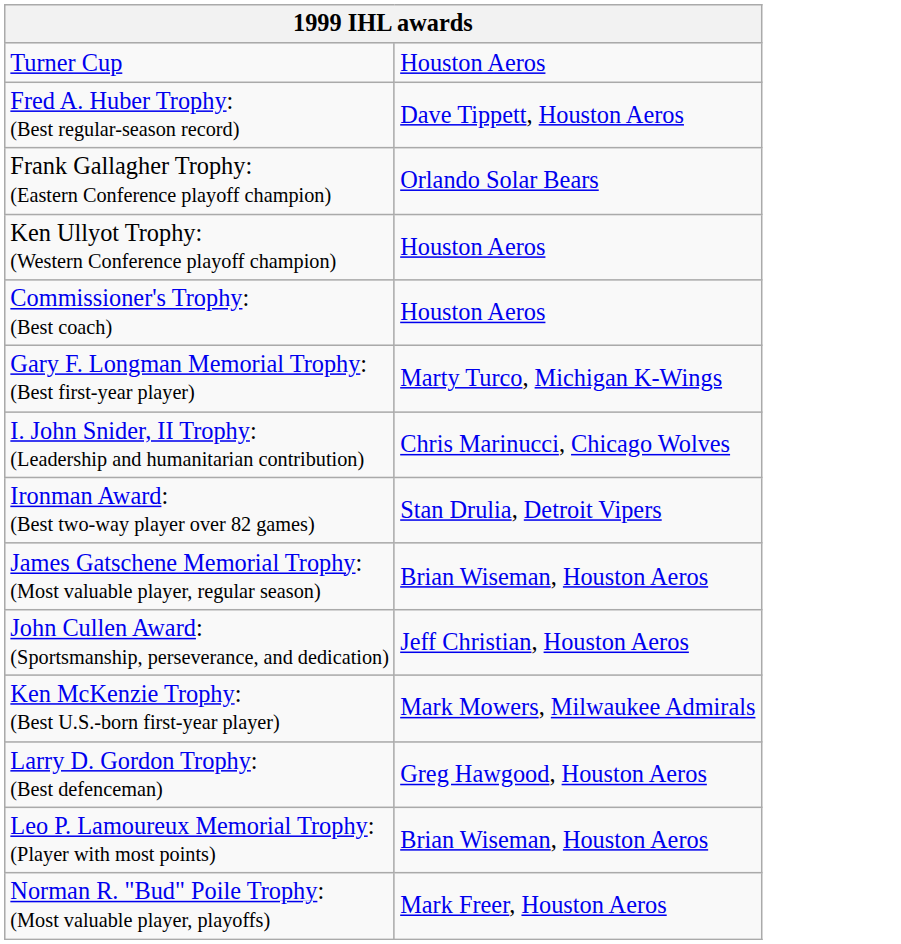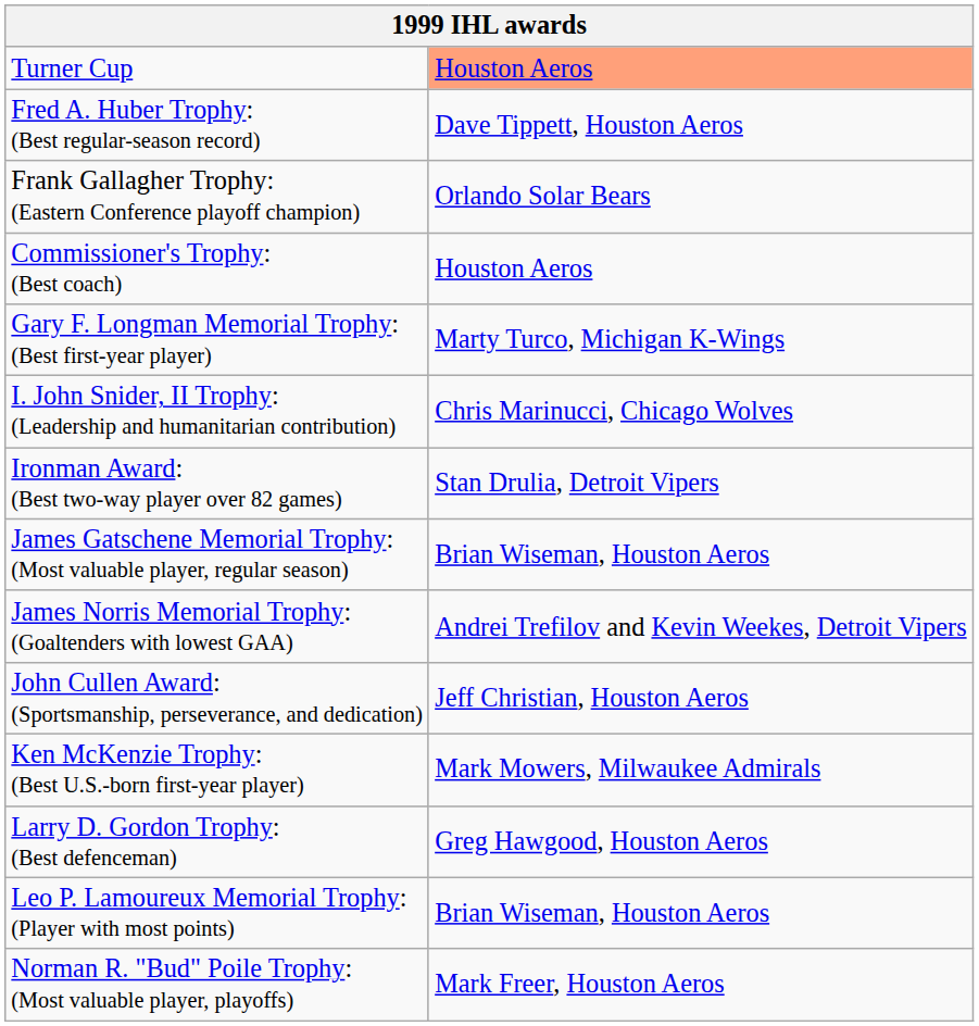 <table class="wikitable">
 <tr>
 <th bgcolor="#DDDDDD" colspan="2">1999 IHL awards</th>
 </tr>
 <tr>
 <td><a href='#'>Turner Cup</a></td>
-<td><a href='#'>Houston Aeros</a></td>
+<td style="background: lightsalmon;"><a href='#'>Houston Aeros</a></td>
 </tr>
 <tr>
 <td><a href='#'>Fred A. Huber Trophy</a>:<br><small>(Best regular-season record)</small></td>
 <td><a href='#'>Dave Tippett</a>, <a href='#'>Houston Aeros</a></td>
 </tr>
 <tr>
 <td>Frank Gallagher Trophy:<br><small>(Eastern Conference playoff champion)</small></td>
 <td><a href='#'>Orlando Solar Bears</a></td>
-</tr>
-<tr>
-<td>Ken Ullyot Trophy: <br><small>(Western Conference playoff champion)</small></td>
-<td><a href='#'>Houston Aeros</a></td>
 </tr>
 <tr>
 <td><a href='#'>Commissioner's Trophy</a>:<br><small>(Best coach)</small></td>
 <td><a href='#'>Houston Aeros</a></td>
 </tr>
 <tr>
 <td><a href='#'>Gary F. Longman Memorial Trophy</a>:<br><small>(Best first-year player)</small></td>
 <td><a href='#'>Marty Turco</a>, <a href='#'>Michigan K-Wings</a></td>
 </tr>
 <tr>
 <td><a href='#'>I. John Snider, II Trophy</a>:<br><small>(Leadership and humanitarian contribution)</small></td>
 <td><a href='#'>Chris Marinucci</a>, <a href='#'>Chicago Wolves</a></td>
 </tr>
 <tr>
 <td><a href='#'>Ironman Award</a>:<br><small>(Best two-way player over 82 games)</small></td>
 <td><a href='#'>Stan Drulia</a>, <a href='#'>Detroit Vipers</a></td>
 </tr>
 <tr>
 <td><a href='#'>James Gatschene Memorial Trophy</a>:<br><small>(Most valuable player, regular season)</small></td>
 <td><a href='#'>Brian Wiseman</a>, <a href='#'>Houston Aeros</a></td>
+</tr>
+<tr>
+<td><a href='#'>James Norris Memorial Trophy</a>:<br><small>(Goaltenders with lowest GAA)</small></td>
+<td><a href='#'>Andrei Trefilov</a> and <a href='#'>Kevin Weekes</a>, <a href='#'>Detroit Vipers</a></td>
 </tr>
 <tr>
 <td><a href='#'>John Cullen Award</a>: <br><small>(Sportsmanship, perseverance, and dedication)</small></td>
 <td><a href='#'>Jeff Christian</a>, <a href='#'>Houston Aeros</a></td>
 </tr>
 <tr>
 <td><a href='#'>Ken McKenzie Trophy</a>:<br><small>(Best U.S.-born first-year player)</small></td>
 <td><a href='#'>Mark Mowers</a>, <a href='#'>Milwaukee Admirals</a></td>
 </tr>
 <tr>
 <td><a href='#'>Larry D. Gordon Trophy</a>:<br><small>(Best defenceman)</small></td>
 <td><a href='#'>Greg Hawgood</a>, <a href='#'>Houston Aeros</a></td>
 </tr>
 <tr>
 <td><a href='#'>Leo P. Lamoureux Memorial Trophy</a>:<br><small>(Player with most points)</small></td>
 <td><a href='#'>Brian Wiseman</a>, <a href='#'>Houston Aeros</a></td>
 </tr>
 <tr>
 <td><a href='#'>Norman R. "Bud" Poile Trophy</a>:<br><small>(Most valuable player, playoffs)</small></td>
 <td><a href='#'>Mark Freer</a>, <a href='#'>Houston Aeros</a></td>
 </tr>
 <tr>
 </tr>
 </table>
